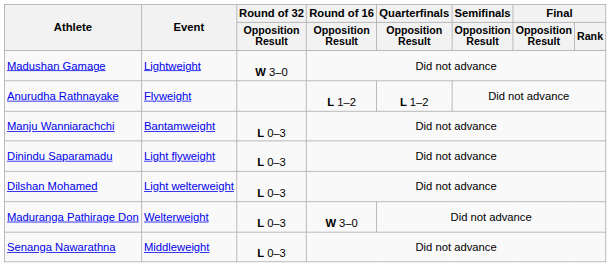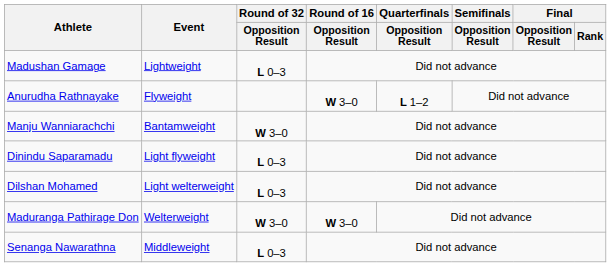 <table class="wikitable" style="font-size:90%;">
 <tr>
 <th rowspan=2>Athlete</th>
 <th rowspan=2>Event</th>
 <th>Round of 32</th>
 <th>Round of 16</th>
 <th>Quarterfinals</th>
 <th>Semifinals</th>
 <th colspan=2>Final</th>
 </tr>
 <tr style="font-size:95%">
 <th>Opposition<br>Result</th>
 <th>Opposition<br>Result</th>
 <th>Opposition<br>Result</th>
 <th>Opposition<br>Result</th>
 <th>Opposition<br>Result</th>
 <th>Rank</th>
 </tr>
 <tr align=center>
 <td align=left><a href='#'>Madushan Gamage</a></td>
 <td align=left><a href='#'>Lightweight</a></td>
-<td><br><strong>W</strong> 3–0</td>
+<td><br><strong>L</strong> 0–3</td>
 <td colspan="5">Did not advance</td>
 </tr>
 <tr align=center>
 <td align=left><a href='#'>Anurudha Rathnayake</a></td>
 <td align=left><a href='#'>Flyweight</a></td>
 <td></td>
-<td><br><strong>L</strong> 1–2</td>
+<td><br><strong>W</strong> 3–0</td>
 <td><br><strong>L</strong> 1–2</td>
 <td colspan="3">Did not advance</td>
 </tr>
 <tr align=center>
 <td align=left><a href='#'>Manju Wanniarachchi</a></td>
 <td align=left><a href='#'>Bantamweight</a></td>
-<td><br><strong>L</strong> 0–3</td>
+<td><br><strong>W</strong> 3–0</td>
 <td colspan="5">Did not advance</td>
 </tr>
 <tr align=center>
 <td align=left><a href='#'>Dinindu Saparamadu</a></td>
 <td align=left><a href='#'>Light flyweight</a></td>
 <td><br><strong>L</strong> 0–3</td>
 <td colspan="5">Did not advance</td>
 </tr>
 <tr align=center>
 <td align=left><a href='#'>Dilshan Mohamed</a></td>
 <td align=left><a href='#'>Light welterweight</a></td>
 <td><br><strong>L</strong> 0–3</td>
 <td colspan="5">Did not advance</td>
 </tr>
 <tr align=center>
 <td align=left><a href='#'>Maduranga Pathirage Don</a></td>
 <td align=left><a href='#'>Welterweight</a></td>
-<td><br><strong>L</strong> 0–3</td>
+<td><br><strong>W</strong> 3–0</td>
 <td><br><strong>W</strong> 3–0</td>
 <td colspan="4">Did not advance</td>
 </tr>
 <tr align=center>
 <td align=left><a href='#'>Senanga Nawarathna</a></td>
 <td align=left><a href='#'>Middleweight</a></td>
 <td><br><strong>L</strong> 0–3</td>
 <td colspan="5">Did not advance</td>
 </tr>
 </table>
